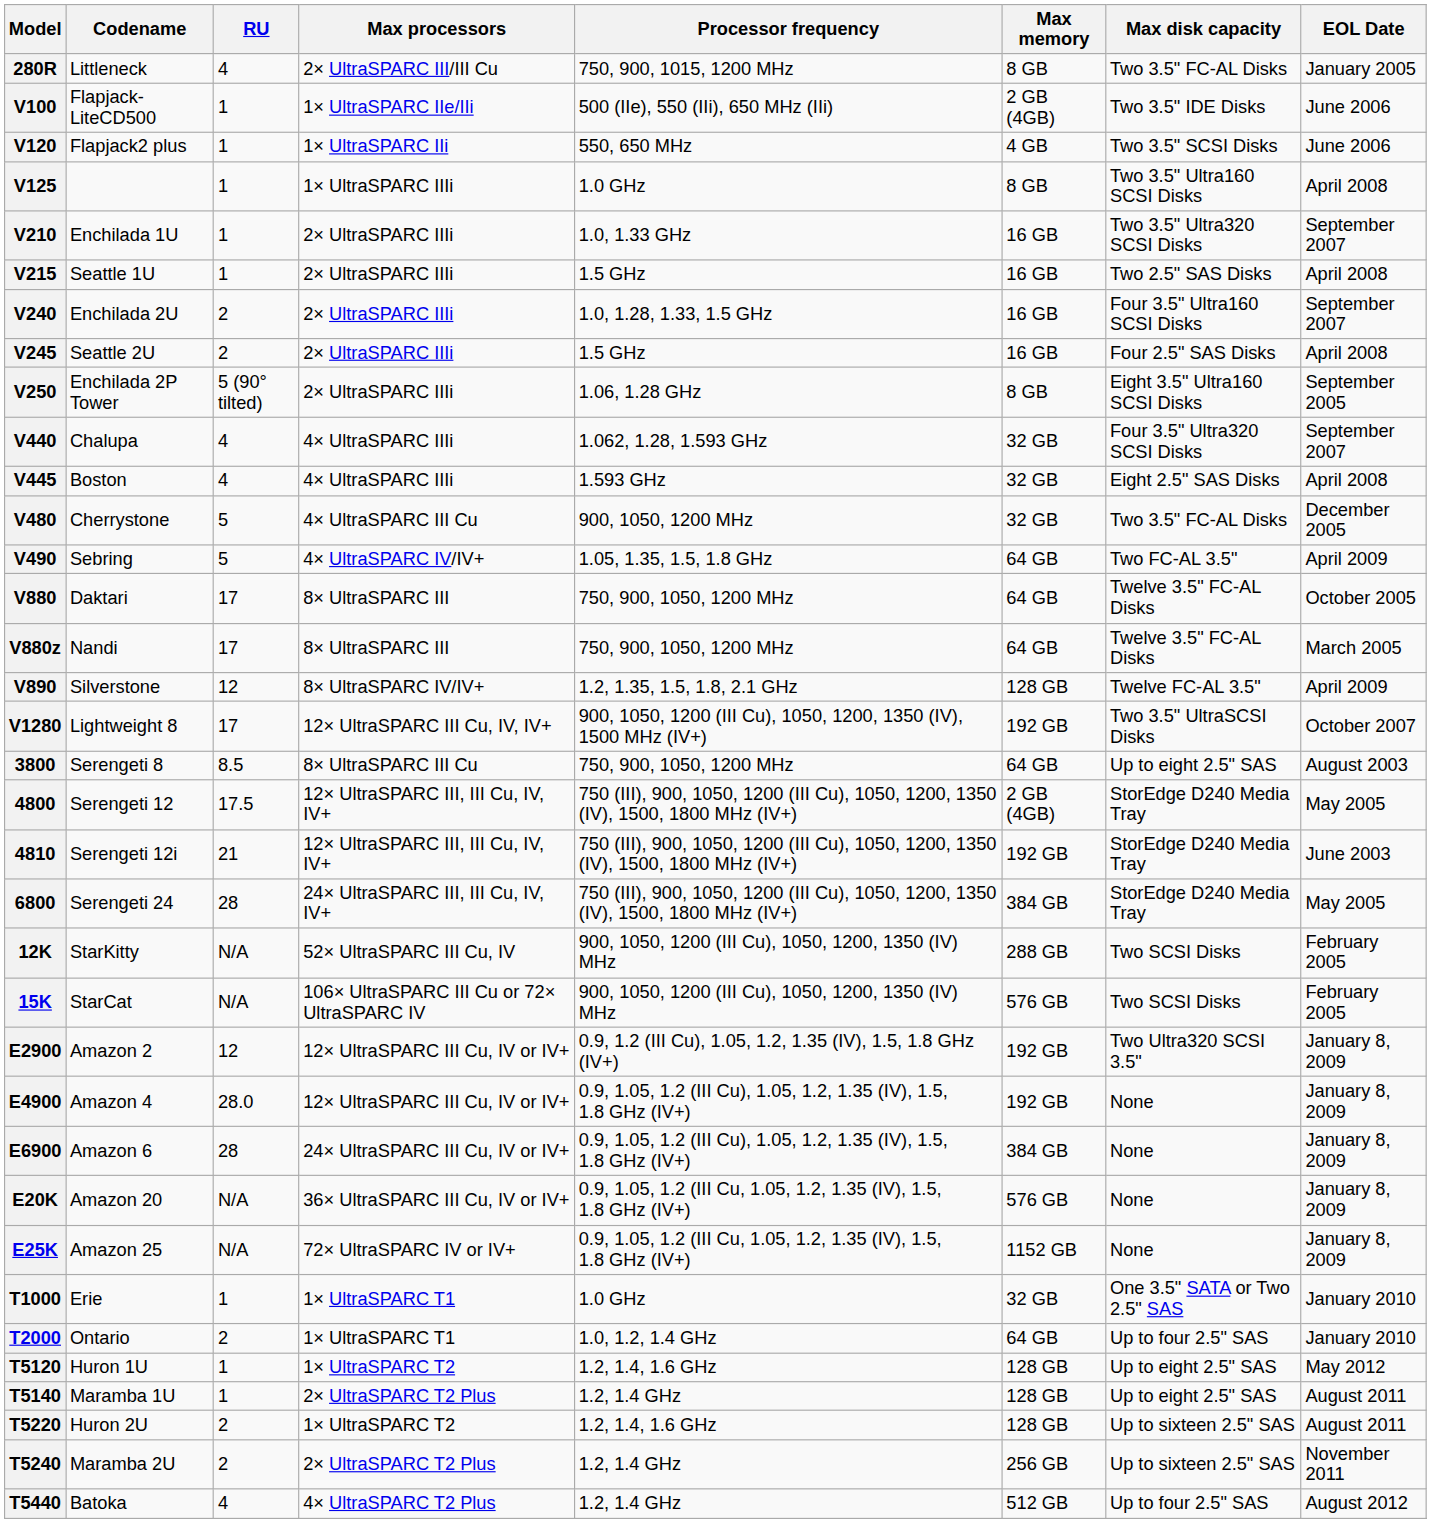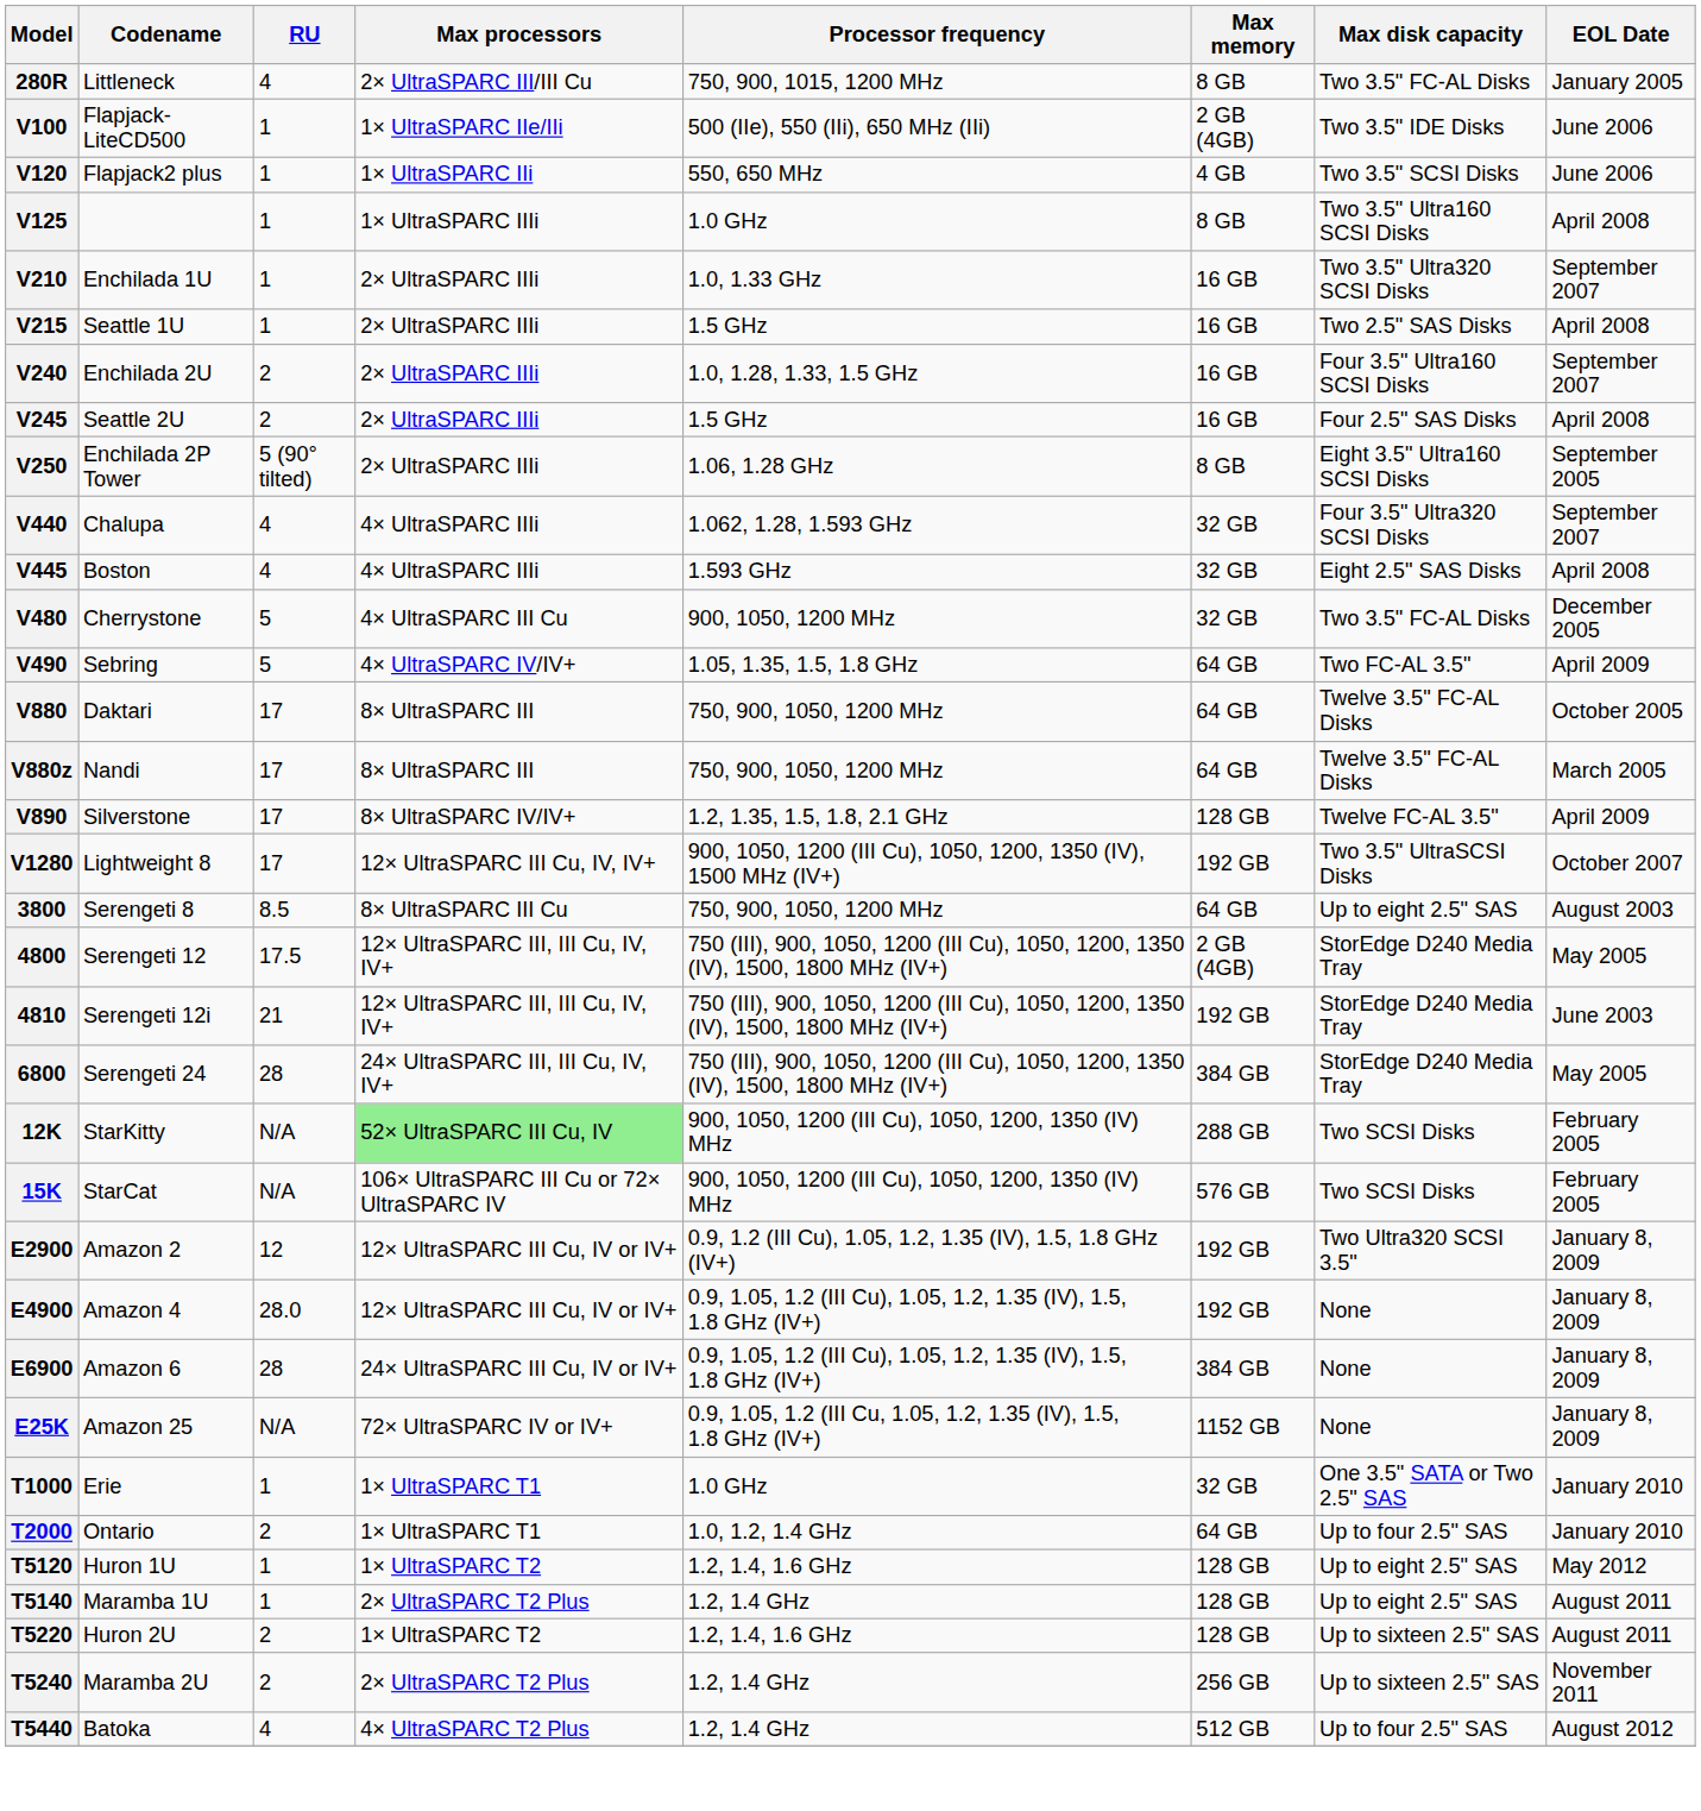 <table class="wikitable sortable">
 <tr>
 <th>Model</th>
 <th>Codename</th>
 <th><a href='#'>RU</a></th>
 <th>Max processors</th>
 <th>Processor frequency</th>
 <th>Max memory</th>
 <th>Max disk capacity</th>
 <th>EOL Date</th>
 </tr>
 <tr>
 <th>280R</th>
 <td>Littleneck</td>
 <td>4</td>
 <td>2× <a href='#'>UltraSPARC III</a>/III Cu</td>
 <td>750, 900, 1015, 1200 MHz</td>
 <td>8 GB</td>
 <td>Two 3.5" FC-AL Disks</td>
 <td>January 2005</td>
 </tr>
 <tr>
 <th>V100</th>
 <td>Flapjack-LiteCD500</td>
 <td>1</td>
 <td>1× <a href='#'>UltraSPARC IIe/IIi</a></td>
 <td>500 (IIe), 550 (IIi), 650 MHz (IIi)</td>
 <td>2 GB (4GB)</td>
 <td>Two 3.5" IDE Disks</td>
 <td>June 2006</td>
 </tr>
 <tr>
 <th>V120</th>
 <td>Flapjack2 plus</td>
 <td>1</td>
 <td>1× <a href='#'>UltraSPARC IIi</a></td>
 <td>550, 650 MHz</td>
 <td>4 GB</td>
 <td>Two 3.5" SCSI Disks</td>
 <td>June 2006</td>
 </tr>
 <tr>
 <th>V125</th>
 <td></td>
 <td>1</td>
 <td>1× UltraSPARC IIIi</td>
 <td>1.0 GHz</td>
 <td>8 GB</td>
 <td>Two 3.5" Ultra160 SCSI Disks</td>
 <td>April 2008</td>
 </tr>
 <tr>
 <th>V210</th>
 <td>Enchilada 1U</td>
 <td>1</td>
 <td>2× UltraSPARC IIIi</td>
 <td>1.0, 1.33 GHz</td>
 <td>16 GB</td>
 <td>Two 3.5" Ultra320 SCSI Disks</td>
 <td>September 2007</td>
 </tr>
 <tr>
 <th>V215</th>
 <td>Seattle 1U</td>
 <td>1</td>
 <td>2× UltraSPARC IIIi</td>
 <td>1.5 GHz</td>
 <td>16 GB</td>
 <td>Two 2.5" SAS Disks</td>
 <td>April 2008</td>
 </tr>
 <tr>
 <th>V240</th>
 <td>Enchilada 2U</td>
 <td>2</td>
 <td>2× <a href='#'>UltraSPARC IIIi</a></td>
 <td>1.0, 1.28, 1.33, 1.5 GHz</td>
 <td>16 GB</td>
 <td>Four 3.5" Ultra160 SCSI Disks</td>
 <td>September 2007</td>
 </tr>
 <tr>
 <th>V245</th>
 <td>Seattle 2U</td>
 <td>2</td>
 <td>2× <a href='#'>UltraSPARC IIIi</a></td>
 <td>1.5 GHz</td>
 <td>16 GB</td>
 <td>Four 2.5" SAS Disks</td>
 <td>April 2008</td>
 </tr>
 <tr>
 <th>V250</th>
 <td>Enchilada 2P Tower</td>
 <td>5 (90° tilted)</td>
 <td>2× UltraSPARC IIIi</td>
 <td>1.06, 1.28 GHz</td>
 <td>8 GB</td>
 <td>Eight 3.5" Ultra160 SCSI Disks</td>
 <td>September 2005</td>
 </tr>
 <tr>
 <th>V440</th>
 <td>Chalupa</td>
 <td>4</td>
 <td>4× UltraSPARC IIIi</td>
 <td>1.062, 1.28, 1.593 GHz</td>
 <td>32 GB</td>
 <td>Four 3.5" Ultra320 SCSI Disks</td>
 <td>September 2007</td>
 </tr>
 <tr>
 <th>V445</th>
 <td>Boston</td>
 <td>4</td>
 <td>4× UltraSPARC IIIi</td>
 <td>1.593 GHz</td>
 <td>32 GB</td>
 <td>Eight 2.5" SAS Disks</td>
 <td>April 2008</td>
 </tr>
 <tr>
 <th>V480</th>
 <td>Cherrystone</td>
 <td>5</td>
 <td>4× UltraSPARC III Cu</td>
 <td>900, 1050, 1200 MHz</td>
 <td>32 GB</td>
 <td>Two 3.5" FC-AL Disks</td>
 <td>December 2005</td>
 </tr>
 <tr>
 <th>V490</th>
 <td>Sebring</td>
 <td>5</td>
 <td>4× <a href='#'>UltraSPARC IV</a>/IV+</td>
 <td>1.05, 1.35, 1.5, 1.8 GHz</td>
 <td>64 GB</td>
 <td>Two FC-AL 3.5"</td>
 <td>April 2009</td>
 </tr>
 <tr>
 <th>V880</th>
 <td>Daktari</td>
 <td>17</td>
 <td>8× UltraSPARC III</td>
 <td>750, 900, 1050, 1200 MHz</td>
 <td>64 GB</td>
 <td>Twelve 3.5" FC-AL Disks</td>
 <td>October 2005</td>
 </tr>
 <tr>
 <th>V880z</th>
 <td>Nandi</td>
 <td>17</td>
 <td>8× UltraSPARC III</td>
 <td>750, 900, 1050, 1200 MHz</td>
 <td>64 GB</td>
 <td>Twelve 3.5" FC-AL Disks</td>
 <td>March 2005</td>
 </tr>
 <tr>
 <th>V890</th>
 <td>Silverstone</td>
-<td>12</td>
+<td>17</td>
 <td>8× UltraSPARC IV/IV+</td>
 <td>1.2, 1.35, 1.5, 1.8, 2.1 GHz</td>
 <td>128 GB</td>
 <td>Twelve FC-AL 3.5"</td>
 <td>April 2009</td>
 </tr>
 <tr>
 <th>V1280</th>
 <td>Lightweight 8</td>
 <td>17</td>
 <td>12× UltraSPARC III Cu, IV, IV+</td>
 <td>900, 1050, 1200 (III Cu), 1050, 1200, 1350 (IV), 1500 MHz (IV+)</td>
 <td>192 GB</td>
 <td>Two 3.5" UltraSCSI Disks</td>
 <td>October 2007</td>
 </tr>
 <tr>
 <th>3800</th>
 <td>Serengeti 8</td>
 <td>8.5</td>
 <td>8× UltraSPARC III Cu</td>
 <td>750, 900, 1050, 1200 MHz</td>
 <td>64 GB</td>
 <td>Up to eight 2.5" SAS</td>
 <td>August 2003</td>
 </tr>
 <tr>
 <th>4800</th>
 <td>Serengeti 12</td>
 <td>17.5</td>
 <td>12× UltraSPARC III, III Cu, IV, IV+</td>
 <td>750 (III), 900, 1050, 1200 (III Cu), 1050, 1200, 1350 (IV), 1500, 1800 MHz (IV+)</td>
 <td>2 GB (4GB)</td>
 <td>StorEdge D240 Media Tray</td>
 <td>May 2005</td>
 </tr>
 <tr>
 <th>4810</th>
 <td>Serengeti 12i</td>
 <td>21</td>
 <td>12× UltraSPARC III, III Cu, IV, IV+</td>
 <td>750 (III), 900, 1050, 1200 (III Cu), 1050, 1200, 1350 (IV), 1500, 1800 MHz (IV+)</td>
 <td>192 GB</td>
 <td>StorEdge D240 Media Tray</td>
 <td>June 2003</td>
 </tr>
 <tr>
 <th>6800</th>
 <td>Serengeti 24</td>
 <td>28</td>
 <td>24× UltraSPARC III, III Cu, IV, IV+</td>
 <td>750 (III), 900, 1050, 1200 (III Cu), 1050, 1200, 1350 (IV), 1500, 1800 MHz (IV+)</td>
 <td>384 GB</td>
 <td>StorEdge D240 Media Tray</td>
 <td>May 2005</td>
 </tr>
 <tr>
 <th>12K</th>
 <td>StarKitty</td>
 <td>N/A</td>
-<td>52× UltraSPARC III Cu, IV</td>
+<td style="background: lightgreen;">52× UltraSPARC III Cu, IV</td>
 <td>900, 1050, 1200 (III Cu), 1050, 1200, 1350 (IV) MHz</td>
 <td>288 GB</td>
 <td>Two SCSI Disks</td>
 <td>February 2005</td>
 </tr>
 <tr>
 <th><a href='#'>15K</a></th>
 <td>StarCat</td>
 <td>N/A</td>
 <td>106× UltraSPARC III Cu or 72× UltraSPARC IV</td>
 <td>900, 1050, 1200 (III Cu), 1050, 1200, 1350 (IV) MHz</td>
 <td>576 GB</td>
 <td>Two SCSI Disks</td>
 <td>February 2005</td>
 </tr>
 <tr>
 <th>E2900</th>
 <td>Amazon 2</td>
 <td>12</td>
 <td>12× UltraSPARC III Cu, IV or IV+</td>
 <td>0.9, 1.2 (III Cu), 1.05, 1.2, 1.35 (IV), 1.5, 1.8 GHz (IV+)</td>
 <td>192 GB</td>
 <td>Two Ultra320 SCSI 3.5"</td>
 <td>January 8, 2009</td>
 </tr>
 <tr>
 <th>E4900</th>
 <td>Amazon 4</td>
 <td>28.0</td>
 <td>12× UltraSPARC III Cu, IV or IV+</td>
 <td>0.9, 1.05, 1.2 (III Cu), 1.05, 1.2, 1.35 (IV), 1.5, 1.8 GHz (IV+)</td>
 <td>192 GB</td>
 <td>None</td>
 <td>January 8, 2009</td>
 </tr>
 <tr>
 <th>E6900</th>
 <td>Amazon 6</td>
 <td>28</td>
 <td>24× UltraSPARC III Cu, IV or IV+</td>
 <td>0.9, 1.05, 1.2 (III Cu), 1.05, 1.2, 1.35 (IV), 1.5, 1.8 GHz (IV+)</td>
 <td>384 GB</td>
-<td>None</td>
-<td>January 8, 2009</td>
-</tr>
-<tr>
-<th>E20K</th>
-<td>Amazon 20</td>
-<td>N/A</td>
-<td>36× UltraSPARC III Cu, IV or IV+</td>
-<td>0.9, 1.05, 1.2 (III Cu, 1.05, 1.2, 1.35 (IV), 1.5, 1.8 GHz (IV+)</td>
-<td>576 GB</td>
 <td>None</td>
 <td>January 8, 2009</td>
 </tr>
 <tr>
 <th><a href='#'>E25K</a></th>
 <td>Amazon 25</td>
 <td>N/A</td>
 <td>72× UltraSPARC IV or IV+</td>
 <td>0.9, 1.05, 1.2 (III Cu, 1.05, 1.2, 1.35 (IV), 1.5, 1.8 GHz (IV+)</td>
 <td>1152 GB</td>
 <td>None</td>
 <td>January 8, 2009</td>
 </tr>
 <tr>
 <th>T1000</th>
 <td>Erie</td>
 <td>1</td>
 <td>1× <a href='#'>UltraSPARC T1</a></td>
 <td>1.0 GHz</td>
 <td>32 GB</td>
 <td>One 3.5" <a href='#'>SATA</a> or Two 2.5" <a href='#'>SAS</a></td>
 <td>January 2010</td>
 </tr>
 <tr>
 <th><a href='#'>T2000</a></th>
 <td>Ontario</td>
 <td>2</td>
 <td>1× UltraSPARC T1</td>
 <td>1.0, 1.2, 1.4 GHz</td>
 <td>64 GB</td>
 <td>Up to four 2.5" SAS</td>
 <td>January 2010</td>
 </tr>
 <tr>
 <th>T5120</th>
 <td>Huron 1U</td>
 <td>1</td>
 <td>1× <a href='#'>UltraSPARC T2</a></td>
 <td>1.2, 1.4, 1.6 GHz</td>
 <td>128 GB</td>
 <td>Up to eight 2.5" SAS</td>
 <td>May 2012</td>
 </tr>
 <tr>
 <th>T5140</th>
 <td>Maramba 1U</td>
 <td>1</td>
 <td>2× <a href='#'>UltraSPARC T2 Plus</a></td>
 <td>1.2, 1.4 GHz</td>
 <td>128 GB</td>
 <td>Up to eight 2.5" SAS</td>
 <td>August 2011</td>
 </tr>
 <tr>
 <th>T5220</th>
 <td>Huron 2U</td>
 <td>2</td>
 <td>1× UltraSPARC T2</td>
 <td>1.2, 1.4, 1.6 GHz</td>
 <td>128 GB</td>
 <td>Up to sixteen 2.5" SAS</td>
 <td>August 2011</td>
 </tr>
 <tr>
 <th>T5240</th>
 <td>Maramba 2U</td>
 <td>2</td>
 <td>2× <a href='#'>UltraSPARC T2 Plus</a></td>
 <td>1.2, 1.4 GHz</td>
 <td>256 GB</td>
 <td>Up to sixteen 2.5" SAS</td>
 <td>November 2011</td>
 </tr>
 <tr>
 <th>T5440</th>
 <td>Batoka</td>
 <td>4</td>
 <td>4× <a href='#'>UltraSPARC T2 Plus</a></td>
 <td>1.2, 1.4 GHz</td>
 <td>512 GB</td>
 <td>Up to four 2.5" SAS</td>
 <td>August 2012</td>
 </tr>
 <tr>
 </tr>
 </table>
